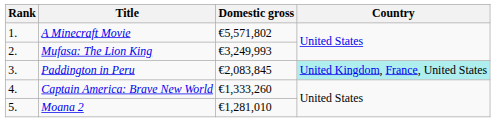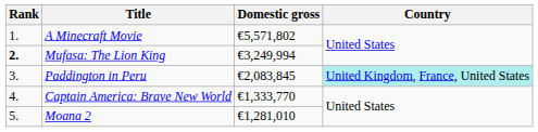 <table class="wikitable sortable" style="margin:auto; margin:auto;">
 <tr>
 <th>Rank</th>
 <th>Title</th>
 <th>Domestic gross</th>
 <th>Country</th>
 </tr>
 <tr>
 <td>1.</td>
 <td><em><a href='#'>A Minecraft Movie</a></em></td>
 <td>€5,571,802</td>
 <td rowspan="2"><a href='#'>United States</a></td>
 </tr>
 <tr>
-<td>2.</td>
+<td><strong>2.</strong></td>
 <td><em><a href='#'>Mufasa: The Lion King</a></em></td>
-<td>€3,249,993</td>
+<td>€3,249,994</td>
 </tr>
 <tr>
 <td>3.</td>
 <td><em><a href='#'>Paddington in Peru</a></em></td>
 <td>€2,083,845</td>
 <td style="background: paleturquoise;"><a href='#'>United Kingdom</a>, <a href='#'>France</a>, United States</td>
 </tr>
 <tr>
 <td>4.</td>
 <td><em><a href='#'>Captain America: Brave New World</a></em></td>
-<td>€1,333,260</td>
+<td>€1,333,770</td>
 <td rowspan="2">United States</td>
 </tr>
 <tr>
 <td>5.</td>
 <td><em><a href='#'>Moana 2</a></em></td>
 <td>€1,281,010</td>
 </tr>
 </table>
